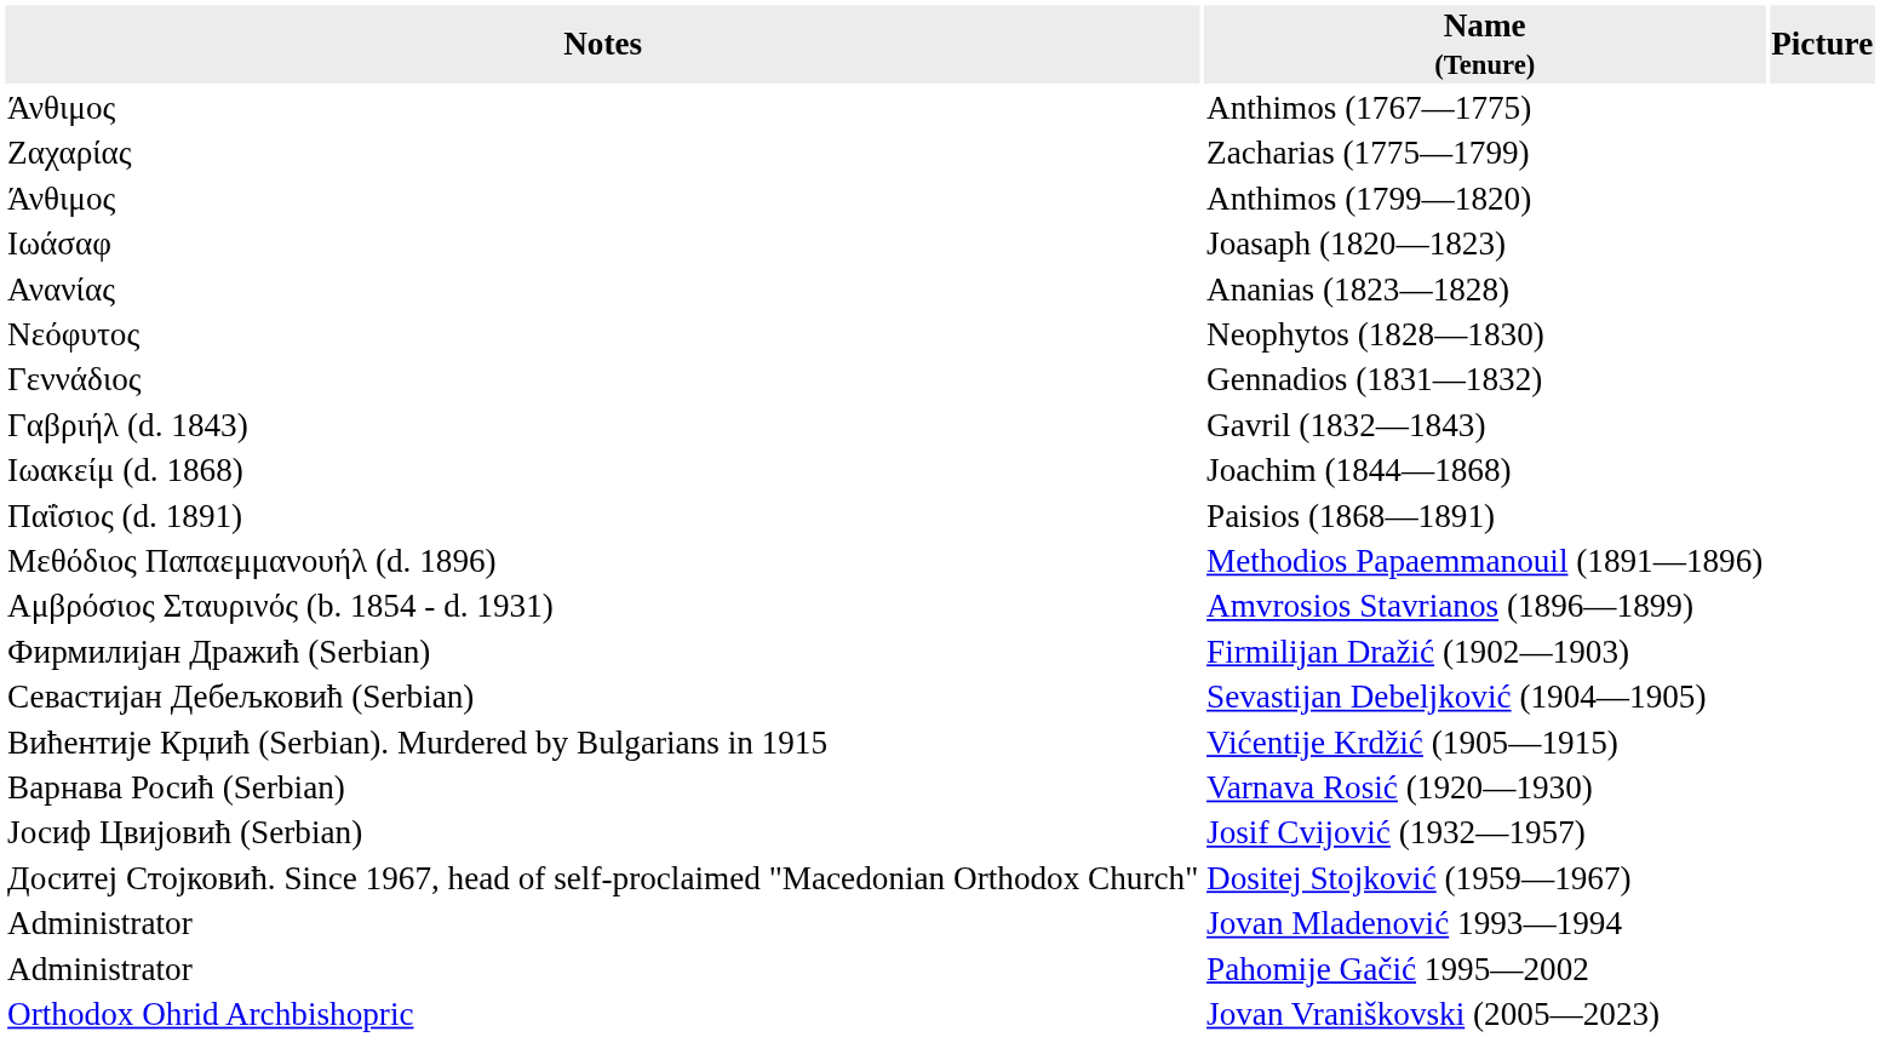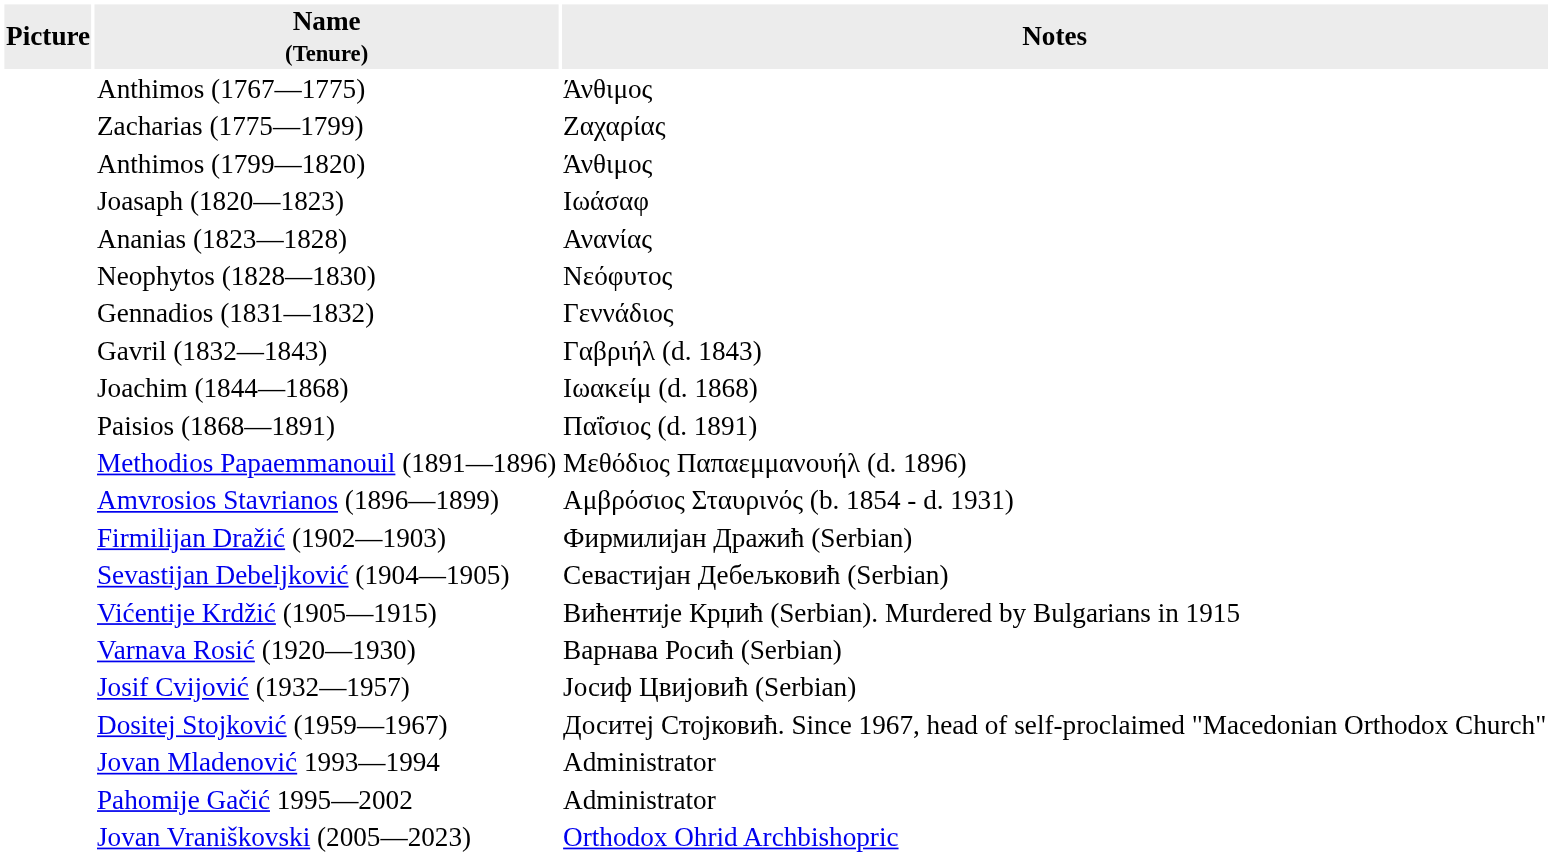 <table>
 <tr style="background: #ececec;">
+<th>Picture</th>
+<th>Name<br><small>(Tenure)</small></th>
 <th>Notes</th>
-<th>Name<br><small>(Tenure)</small></th>
-<th>Picture</th>
 </tr>
 <tr>
+<td></td>
+<td>Anthimos (1767—1775)</td>
 <td>Άνθιμος</td>
-<td>Anthimos (1767—1775)</td>
-<td></td>
 </tr>
 <tr>
+<td></td>
+<td>Zacharias (1775—1799)</td>
 <td>Ζαχαρίας</td>
-<td>Zacharias (1775—1799)</td>
-<td></td>
 </tr>
 <tr>
+<td></td>
+<td>Anthimos (1799—1820)</td>
 <td>Άνθιμος</td>
-<td>Anthimos (1799—1820)</td>
-<td></td>
 </tr>
 <tr>
+<td></td>
+<td>Joasaph (1820—1823)</td>
 <td>Ιωάσαφ</td>
-<td>Joasaph (1820—1823)</td>
-<td></td>
 </tr>
 <tr>
+<td></td>
+<td>Ananias (1823—1828)</td>
 <td>Ανανίας</td>
-<td>Ananias (1823—1828)</td>
-<td></td>
 </tr>
 <tr>
+<td></td>
+<td>Neophytos (1828—1830)</td>
 <td>Νεόφυτος</td>
-<td>Neophytos (1828—1830)</td>
-<td></td>
 </tr>
 <tr>
+<td></td>
+<td>Gennadios (1831—1832)</td>
 <td>Γεννάδιος</td>
-<td>Gennadios (1831—1832)</td>
-<td></td>
 </tr>
 <tr>
+<td></td>
+<td>Gavril (1832—1843)</td>
 <td>Γαβριήλ (d. 1843)</td>
-<td>Gavril (1832—1843)</td>
-<td></td>
 </tr>
 <tr>
+<td></td>
+<td>Joachim (1844—1868)</td>
 <td>Ιωακείμ (d. 1868)</td>
-<td>Joachim (1844—1868)</td>
-<td></td>
 </tr>
 <tr>
+<td></td>
+<td>Paisios (1868—1891)</td>
 <td>Παΐσιος (d. 1891)</td>
-<td>Paisios (1868—1891)</td>
-<td></td>
 </tr>
 <tr>
+<td></td>
+<td><a href='#'>Methodios Papaemmanouil</a> (1891—1896)</td>
 <td>Μεθόδιος Παπαεμμανουήλ (d. 1896)</td>
-<td><a href='#'>Methodios Papaemmanouil</a> (1891—1896)</td>
-<td></td>
 </tr>
 <tr>
+<td></td>
+<td><a href='#'>Amvrosios Stavrianos</a> (1896—1899)</td>
 <td>Αμβρόσιος Σταυρινός (b. 1854 - d. 1931)</td>
-<td><a href='#'>Amvrosios Stavrianos</a> (1896—1899)</td>
-<td></td>
 </tr>
 <tr>
+<td></td>
+<td><a href='#'>Firmilijan Dražić</a> (1902—1903)</td>
 <td>Фирмилијан Дражић (Serbian)</td>
-<td><a href='#'>Firmilijan Dražić</a> (1902—1903)</td>
-<td></td>
 </tr>
 <tr>
+<td></td>
+<td><a href='#'>Sevastijan Debeljković</a> (1904—1905)</td>
 <td>Севастијан Дебељковић (Serbian)</td>
-<td><a href='#'>Sevastijan Debeljković</a> (1904—1905)</td>
-<td></td>
 </tr>
 <tr>
+<td></td>
+<td><a href='#'>Vićentije Krdžić</a> (1905—1915)</td>
 <td>Вићентије Крџић (Serbian). Murdered by Bulgarians in 1915</td>
-<td><a href='#'>Vićentije Krdžić</a> (1905—1915)</td>
-<td></td>
 </tr>
 <tr>
+<td></td>
+<td><a href='#'>Varnava Rosić</a> (1920—1930)</td>
 <td>Варнава Росић (Serbian)</td>
-<td><a href='#'>Varnava Rosić</a> (1920—1930)</td>
-<td></td>
 </tr>
 <tr>
+<td></td>
+<td><a href='#'>Josif Cvijović</a> (1932—1957)</td>
 <td>Јосиф Цвијовић (Serbian)</td>
-<td><a href='#'>Josif Cvijović</a> (1932—1957)</td>
-<td></td>
 </tr>
 <tr>
+<td></td>
+<td><a href='#'>Dositej Stojković</a> (1959—1967)</td>
 <td>Доситеј Стојковић. Since 1967, head of self-proclaimed "Macedonian Orthodox Church"</td>
-<td><a href='#'>Dositej Stojković</a> (1959—1967)</td>
-<td></td>
 </tr>
 <tr>
+<td></td>
+<td><a href='#'>Jovan Mladenović</a> 1993—1994</td>
 <td>Administrator</td>
-<td><a href='#'>Jovan Mladenović</a> 1993—1994</td>
-<td></td>
 </tr>
 <tr>
+<td></td>
+<td><a href='#'>Pahomije Gačić</a> 1995—2002</td>
 <td>Administrator</td>
-<td><a href='#'>Pahomije Gačić</a> 1995—2002</td>
-<td></td>
 </tr>
 <tr>
+<td></td>
+<td><a href='#'>Jovan Vraniškovski</a> (2005—2023)</td>
 <td><a href='#'>Orthodox Ohrid Archbishopric</a></td>
-<td><a href='#'>Jovan Vraniškovski</a> (2005—2023)</td>
-<td></td>
 </tr>
 </table>
